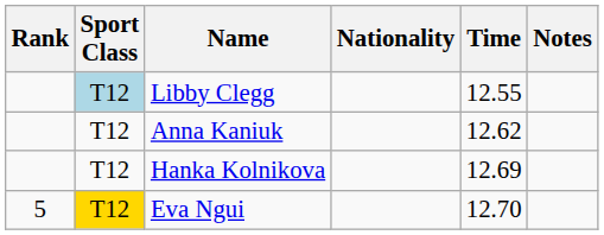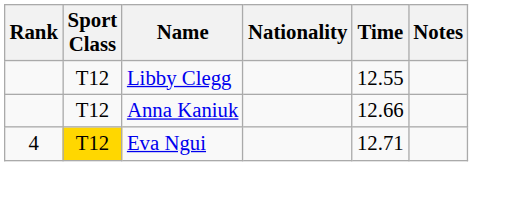 <table class="wikitable sortable" style="text-align:center">
 <tr>
 <th>Rank</th>
 <th>Sport<br>Class</th>
 <th>Name</th>
 <th>Nationality</th>
 <th>Time</th>
 <th>Notes</th>
 </tr>
 <tr>
 <td></td>
-<td style="background: lightblue;">T12</td>
+<td>T12</td>
 <td align=left><a href='#'>Libby Clegg</a></td>
 <td align=left></td>
 <td>12.55</td>
 <td></td>
 </tr>
 <tr>
 <td></td>
 <td>T12</td>
 <td align=left><a href='#'>Anna Kaniuk</a></td>
 <td align=left></td>
-<td>12.62</td>
+<td>12.66</td>
 <td></td>
 </tr>
 <tr>
-<td></td>
-<td>T12</td>
-<td align=left><a href='#'>Hanka Kolnikova</a></td>
-<td align=left></td>
-<td>12.69</td>
-<td></td>
-</tr>
-<tr>
-<td>5</td>
+<td>4</td>
 <td style="background: gold;">T12</td>
 <td align=left><a href='#'>Eva Ngui</a></td>
 <td align=left></td>
-<td>12.70</td>
+<td>12.71</td>
 <td></td>
 </tr>
 </table>
